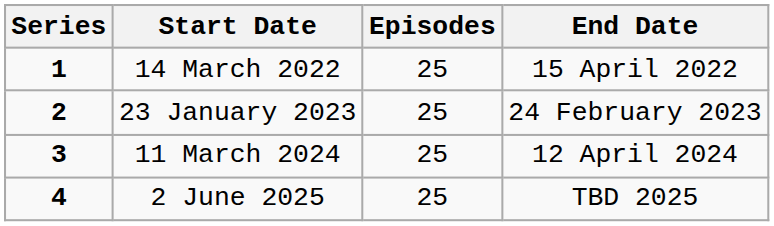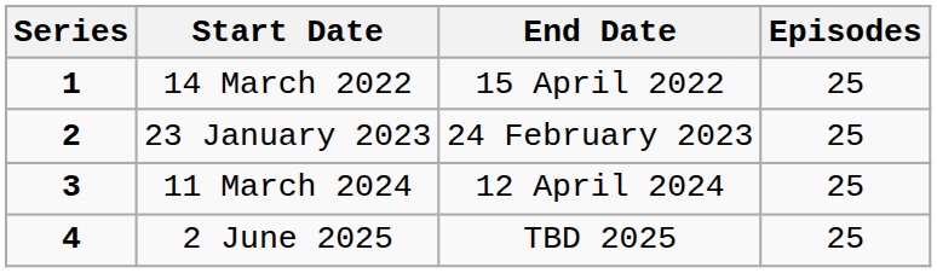 <table class="wikitable" style="text-align:center;">
 <tr>
 <th>Series</th>
 <th>Start Date</th>
+<th>End Date</th>
 <th>Episodes</th>
-<th>End Date</th>
 </tr>
 <tr>
 <td><strong>1</strong></td>
 <td>14 March 2022</td>
+<td>15 April 2022</td>
 <td>25</td>
-<td>15 April 2022</td>
 </tr>
 <tr>
 <td><strong>2</strong></td>
 <td>23 January 2023</td>
+<td>24 February 2023</td>
 <td>25</td>
-<td>24 February 2023</td>
 </tr>
 <tr>
 <td><strong>3</strong></td>
 <td>11 March 2024</td>
+<td>12 April 2024</td>
 <td>25</td>
-<td>12 April 2024</td>
 </tr>
 <tr>
 <td><strong>4</strong></td>
 <td>2 June 2025</td>
+<td>TBD 2025</td>
 <td>25</td>
-<td>TBD 2025</td>
 </tr>
 </table>
